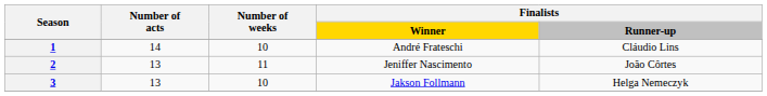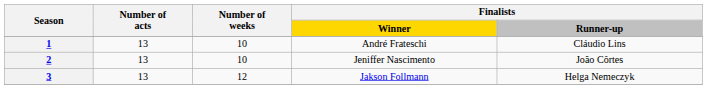 <table class="wikitable" style="text-align:center; width:70%;">
 <tr>
 <th rowspan=2 width=50>Season</th>
 <th rowspan=2 width=15>Number of<br>acts</th>
 <th rowspan=2 width=15>Number of<br>weeks</th>
 <th colspan=2>Finalists</th>
 </tr>
 <tr>
 <td width=125 bgcolor="FFD700"><strong>Winner</strong></td>
 <td width=125 bgcolor="C0C0C0"><strong>Runner-up</strong></td>
 </tr>
 <tr>
 </tr>
 <tr>
 <th><a href='#'>1</a></th>
-<td>14</td>
+<td>13</td>
 <td>10</td>
 <td>André Frateschi</td>
 <td>Cláudio Lins</td>
 </tr>
 <tr>
 <th><a href='#'>2</a></th>
 <td>13</td>
-<td>11</td>
+<td>10</td>
 <td>Jeniffer Nascimento</td>
 <td>João Côrtes</td>
 </tr>
 <tr>
 <th><a href='#'>3</a></th>
 <td>13</td>
-<td>10</td>
+<td>12</td>
 <td><a href='#'>Jakson Follmann</a></td>
 <td>Helga Nemeczyk</td>
 </tr>
 <tr>
 </tr>
 </table>
